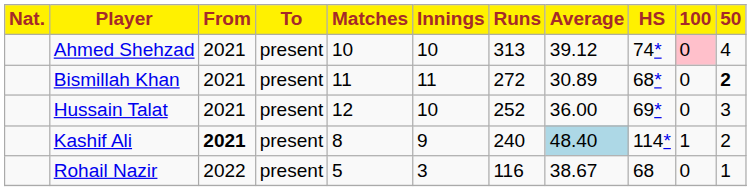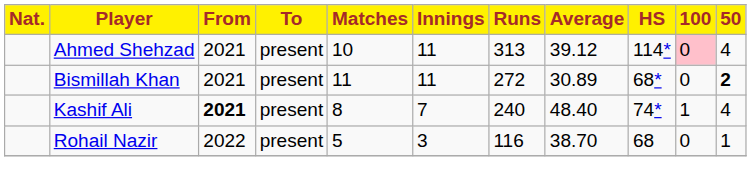 <table class="wikitable sortable" style="font-size:100%">
 <tr>
 <th style="text-align:center; background:#FFF100; color:brown;">Nat.</th>
 <th style="text-align:center; background:#FFF100; color:brown;">Player</th>
 <th style="text-align:center; background:#FFF100; color:brown;">From</th>
 <th style="text-align:center; background:#FFF100; color:brown;">To</th>
 <th style="text-align:center; background:#FFF100; color:brown;">Matches</th>
 <th style="text-align:center; background:#FFF100; color:brown;">Innings</th>
 <th style="text-align:center; background:#FFF100; color:brown;">Runs</th>
 <th style="text-align:center; background:#FFF100; color:brown;">Average</th>
 <th style="text-align:center; background:#FFF100; color:brown;">HS</th>
 <th style="text-align:center; background:#FFF100; color:brown;">100</th>
 <th style="text-align:center; background:#FFF100; color:brown;">50</th>
 </tr>
 <tr>
 <td></td>
 <td><a href='#'>Ahmed Shehzad</a></td>
 <td>2021</td>
 <td>present</td>
 <td>10</td>
-<td>10</td>
+<td>11</td>
 <td>313</td>
 <td>39.12</td>
-<td>74<a href='#'>*</a></td>
+<td>114<a href='#'>*</a></td>
 <td style="background: pink;">0</td>
 <td>4</td>
 </tr>
 <tr>
 <td></td>
 <td><a href='#'>Bismillah Khan</a></td>
 <td>2021</td>
 <td>present</td>
 <td>11</td>
 <td>11</td>
 <td>272</td>
 <td>30.89</td>
 <td>68<a href='#'>*</a></td>
 <td>0</td>
 <td><strong>2</strong></td>
 </tr>
 <tr>
 <td></td>
-<td><a href='#'>Hussain Talat</a></td>
-<td>2021</td>
-<td>present</td>
-<td>12</td>
-<td>10</td>
-<td>252</td>
-<td>36.00</td>
-<td>69<a href='#'>*</a></td>
-<td>0</td>
-<td>3</td>
-</tr>
-<tr>
-<td></td>
 <td><a href='#'>Kashif Ali</a></td>
 <td><strong>2021</strong></td>
 <td>present</td>
 <td>8</td>
-<td>9</td>
+<td>7</td>
 <td>240</td>
-<td style="background: lightblue;">48.40</td>
-<td>114<a href='#'>*</a></td>
+<td>48.40</td>
+<td>74<a href='#'>*</a></td>
 <td>1</td>
-<td>2</td>
+<td>4</td>
 </tr>
 <tr>
 <td></td>
 <td><a href='#'>Rohail Nazir</a></td>
 <td>2022</td>
 <td>present</td>
 <td>5</td>
 <td>3</td>
 <td>116</td>
-<td>38.67</td>
+<td>38.70</td>
 <td>68</td>
 <td>0</td>
 <td>1</td>
 </tr>
 <tr>
 </tr>
 </table>
